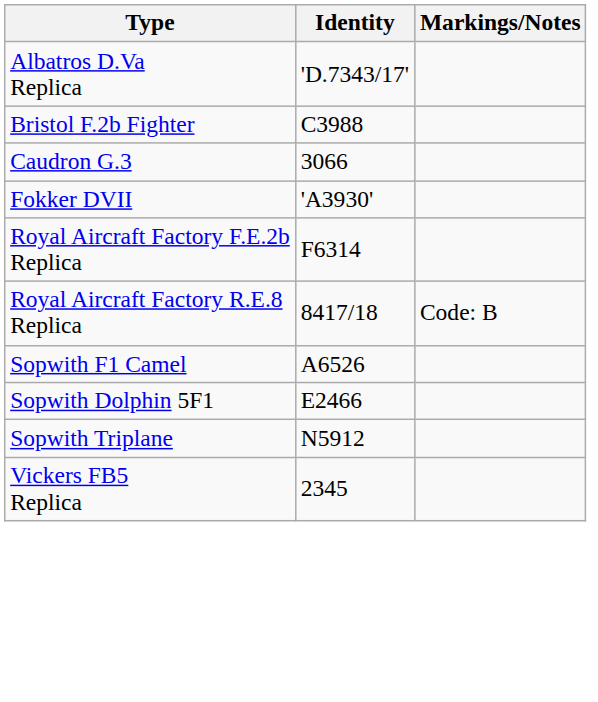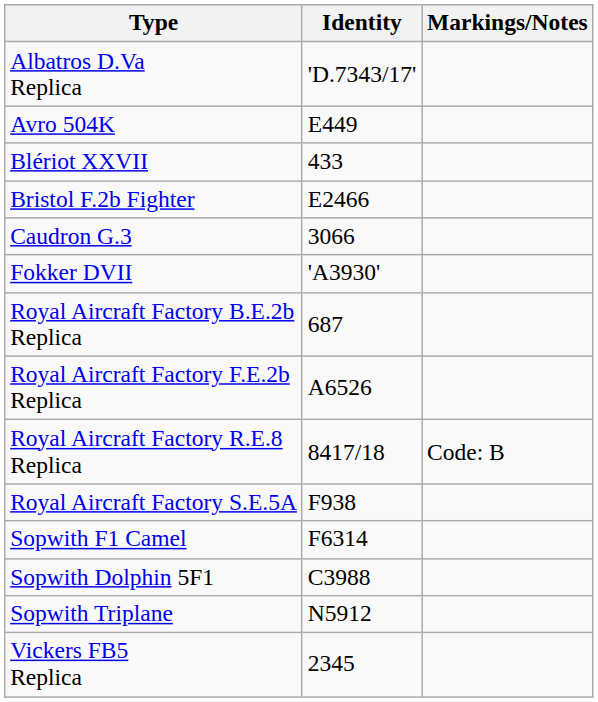 <table class="wikitable sortable">
 <tr>
 <th>Type</th>
 <th>Identity</th>
 <th>Markings/Notes</th>
 </tr>
 <tr>
 <td><a href='#'>Albatros D.Va</a><br>Replica</td>
 <td>'D.7343/17'</td>
 <td></td>
 </tr>
 <tr>
+<td><a href='#'>Avro 504K</a></td>
+<td>E449</td>
+<td></td>
+</tr>
+<tr>
+<td><a href='#'>Blériot XXVII</a></td>
+<td>433</td>
+<td></td>
+</tr>
+<tr>
 <td><a href='#'>Bristol F.2b Fighter</a></td>
-<td>C3988</td>
+<td>E2466</td>
 <td></td>
 </tr>
 <tr>
 <td><a href='#'>Caudron G.3</a></td>
 <td>3066</td>
 <td></td>
 </tr>
 <tr>
 <td><a href='#'>Fokker DVII</a></td>
 <td>'A3930'</td>
 <td></td>
 </tr>
 <tr>
+<td><a href='#'>Royal Aircraft Factory B.E.2b</a><br>Replica</td>
+<td>687</td>
+<td></td>
+</tr>
+<tr>
 <td><a href='#'>Royal Aircraft Factory F.E.2b</a><br>Replica</td>
-<td>F6314</td>
+<td>A6526</td>
 <td></td>
 </tr>
 <tr>
 <td><a href='#'>Royal Aircraft Factory R.E.8</a><br>Replica</td>
 <td>8417/18</td>
 <td>Code: B</td>
 </tr>
 <tr>
+<td><a href='#'>Royal Aircraft Factory S.E.5A</a></td>
+<td>F938</td>
+<td></td>
+</tr>
+<tr>
 <td><a href='#'>Sopwith F1 Camel</a></td>
-<td>A6526</td>
+<td>F6314</td>
 <td></td>
 </tr>
 <tr>
 <td><a href='#'>Sopwith Dolphin</a> 5F1</td>
-<td>E2466</td>
+<td>C3988</td>
 <td></td>
 </tr>
 <tr>
 <td><a href='#'>Sopwith Triplane</a></td>
 <td>N5912</td>
 <td></td>
 </tr>
 <tr>
 <td><a href='#'>Vickers FB5</a><br>Replica</td>
 <td>2345</td>
 <td></td>
 </tr>
 </table>
